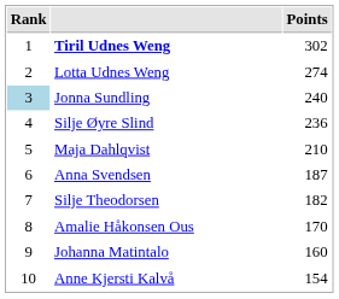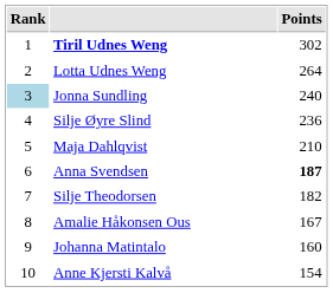 <table cellspacing="1" cellpadding="3" style="border:1px solid #AAAAAA;font-size:86%">
 <tr style="background-color: #E4E4E4;">
 <th style="border-bottom:1px solid #AAAAAA" width=10>Rank</th>
 <th style="border-bottom:1px solid #AAAAAA" width=200></th>
 <th style="border-bottom:1px solid #AAAAAA" width=20 align=right>Points</th>
 </tr>
 <tr>
 <td align=center>1</td>
 <td> <strong><a href='#'>Tiril Udnes Weng</a></strong></td>
 <td align=right>302</td>
 </tr>
 <tr>
 <td align=center>2</td>
 <td> <a href='#'>Lotta Udnes Weng</a></td>
-<td align=right>274</td>
+<td align=right>264</td>
 </tr>
 <tr>
 <td align=center style="background: lightblue;">3</td>
 <td> <a href='#'>Jonna Sundling</a></td>
 <td align=right>240</td>
 </tr>
 <tr>
 <td align=center>4</td>
 <td> <a href='#'>Silje Øyre Slind</a></td>
 <td align=right>236</td>
 </tr>
 <tr>
 <td align=center>5</td>
 <td> <a href='#'>Maja Dahlqvist</a></td>
 <td align=right>210</td>
 </tr>
 <tr>
 <td align=center>6</td>
 <td> <a href='#'>Anna Svendsen</a></td>
-<td align=right>187</td>
+<td align=right><strong>187</strong></td>
 </tr>
 <tr>
 <td align=center>7</td>
 <td> <a href='#'>Silje Theodorsen</a></td>
 <td align=right>182</td>
 </tr>
 <tr>
 <td align=center>8</td>
 <td> <a href='#'>Amalie Håkonsen Ous</a></td>
-<td align=right>170</td>
+<td align=right>167</td>
 </tr>
 <tr>
 <td align=center>9</td>
 <td> <a href='#'>Johanna Matintalo</a></td>
 <td align=right>160</td>
 </tr>
 <tr>
 <td align=center>10</td>
 <td> <a href='#'>Anne Kjersti Kalvå</a></td>
 <td align=right>154</td>
 </tr>
 </table>
